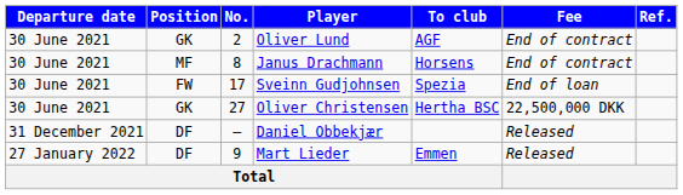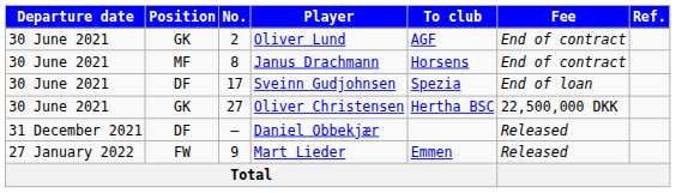 <table class="wikitable sortable">
 <tr>
 <th style="background:#0000ff; color:white;"><strong>Departure date</strong></th>
 <th style="background:#0000ff; color:white;"><strong>Position</strong></th>
 <th style="background:#0000ff; color:white;"><strong>No.</strong></th>
 <th style="background:#0000ff; color:white;"><strong>Player</strong></th>
 <th style="background:#0000ff; color:white;"><strong>To club</strong></th>
 <th style="background:#0000ff; color:white;"><strong>Fee</strong></th>
 <th style="background:#0000ff; color:white;"><strong>Ref.</strong></th>
 </tr>
 <tr>
 <td>30 June 2021</td>
 <td style="text-align:center;">GK</td>
 <td style="text-align:center;">2</td>
 <td style="text-align:left;"> <a href='#'>Oliver Lund</a></td>
 <td style="text-align:left;"> <a href='#'>AGF</a></td>
 <td><em>End of contract</em></td>
 <td></td>
 </tr>
 <tr>
 <td>30 June 2021</td>
 <td style="text-align:center;">MF</td>
 <td style="text-align:center;">8</td>
 <td style="text-align:left;"> <a href='#'>Janus Drachmann</a></td>
 <td style="text-align:left;"> <a href='#'>Horsens</a></td>
 <td><em>End of contract</em></td>
 <td></td>
 </tr>
 <tr>
 <td>30 June 2021</td>
-<td style="text-align:center;">FW</td>
+<td style="text-align:center;">DF</td>
 <td style="text-align:center;">17</td>
 <td style="text-align:left;"> <a href='#'>Sveinn Gudjohnsen</a></td>
 <td style="text-align:left;"> <a href='#'>Spezia</a></td>
 <td><em>End of loan</em></td>
 <td></td>
 </tr>
 <tr>
 <td>30 June 2021</td>
 <td style="text-align:center;">GK</td>
 <td style="text-align:center;">27</td>
 <td style="text-align:left;"> <a href='#'>Oliver Christensen</a></td>
 <td style="text-align:left;"> <a href='#'>Hertha BSC</a></td>
 <td>22,500,000 DKK</td>
 <td></td>
 </tr>
 <tr>
 <td>31 December 2021</td>
 <td style="text-align:center;">DF</td>
 <td style="text-align:center;">—</td>
 <td style="text-align:left;"> <a href='#'>Daniel Obbekjær</a></td>
 <td style="text-align:left;"></td>
 <td><em>Released</em></td>
 <td></td>
 </tr>
 <tr>
 <td>27 January 2022</td>
-<td style="text-align:center;">DF</td>
+<td style="text-align:center;">FW</td>
 <td style="text-align:center;">9</td>
 <td style="text-align:left;"> <a href='#'>Mart Lieder</a></td>
 <td style="text-align:left;"> <a href='#'>Emmen</a></td>
 <td><em>Released</em></td>
 <td></td>
 </tr>
 <tr>
 <th colspan="5">Total</th>
 <th colspan="2"></th>
 </tr>
 </table>
